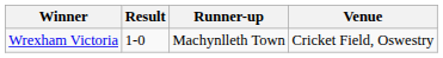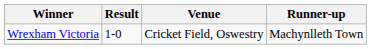 <table class="wikitable">
 <tr>
 <th>Winner</th>
 <th>Result</th>
+<th>Venue</th>
 <th>Runner-up</th>
-<th>Venue</th>
 </tr>
 <tr>
 <td><a href='#'>Wrexham Victoria</a></td>
 <td>1-0</td>
+<td> Cricket Field, Oswestry</td>
 <td>Machynlleth Town</td>
-<td> Cricket Field, Oswestry</td>
 </tr>
 </table>
